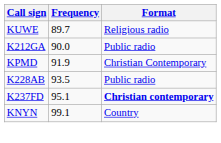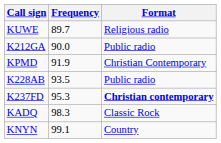 <table class="wikitable sortable">
 <tr>
 <th><a href='#'>Call sign</a></th>
 <th data-sort-type="number"><a href='#'>Frequency</a></th>
 <th><a href='#'>Format</a></th>
 </tr>
 <tr>
 <td><a href='#'>KUWE</a></td>
 <td>89.7</td>
 <td><a href='#'>Religious radio</a></td>
 </tr>
 <tr>
 <td><a href='#'>K212GA</a></td>
 <td>90.0</td>
 <td><a href='#'>Public radio</a></td>
 </tr>
 <tr>
 <td><a href='#'>KPMD</a></td>
 <td>91.9</td>
 <td><a href='#'>Christian Contemporary</a></td>
 </tr>
 <tr>
 <td><a href='#'>K228AB</a></td>
 <td>93.5</td>
 <td><a href='#'>Public radio</a></td>
 </tr>
 <tr>
 <td><a href='#'>K237FD</a></td>
-<td>95.1</td>
+<td>95.3</td>
 <td><strong><a href='#'>Christian contemporary</a></strong></td>
+</tr>
+<tr>
+<td><a href='#'>KADQ</a></td>
+<td>98.3</td>
+<td><a href='#'>Classic Rock</a></td>
 </tr>
 <tr>
 <td><a href='#'>KNYN</a></td>
 <td>99.1</td>
 <td><a href='#'>Country</a></td>
 </tr>
 </table>
